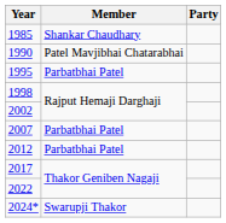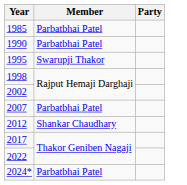 <table class="wikitable sortable">
 <tr>
 <th>Year</th>
 <th>Member</th>
 <th colspan="2">Party</th>
 </tr>
 <tr>
 <td><a href='#'>1985</a></td>
-<td><a href='#'>Shankar Chaudhary</a></td>
+<td><a href='#'>Parbatbhai Patel</a></td>
 <td></td>
 </tr>
 <tr>
 <td><a href='#'>1990</a></td>
-<td>Patel Mavjibhai Chatarabhai</td>
+<td><a href='#'>Parbatbhai Patel</a></td>
 <td></td>
 </tr>
 <tr>
 <td><a href='#'>1995</a></td>
-<td><a href='#'>Parbatbhai Patel</a></td>
+<td><a href='#'>Swarupji Thakor</a></td>
 <td></td>
 </tr>
 <tr>
 <td><a href='#'>1998</a></td>
 <td rowspan=2>Rajput Hemaji Darghaji</td>
 <td></td>
 </tr>
 <tr>
 <td><a href='#'>2002</a></td>
 </tr>
 <tr>
 <td><a href='#'>2007</a></td>
 <td><a href='#'>Parbatbhai Patel</a></td>
 <td></td>
 </tr>
 <tr>
 <td><a href='#'>2012</a></td>
-<td><a href='#'>Parbatbhai Patel</a></td>
+<td><a href='#'>Shankar Chaudhary</a></td>
 </tr>
 <tr>
 <td><a href='#'>2017</a></td>
 <td rowspan="2"><a href='#'>Thakor Geniben Nagaji</a></td>
 <td></td>
 </tr>
 <tr>
 <td><a href='#'>2022</a></td>
 </tr>
 <tr>
 <td><a href='#'>2024*</a></td>
-<td><a href='#'>Swarupji Thakor</a></td>
+<td><a href='#'>Parbatbhai Patel</a></td>
 <td></td>
 </tr>
 </table>
